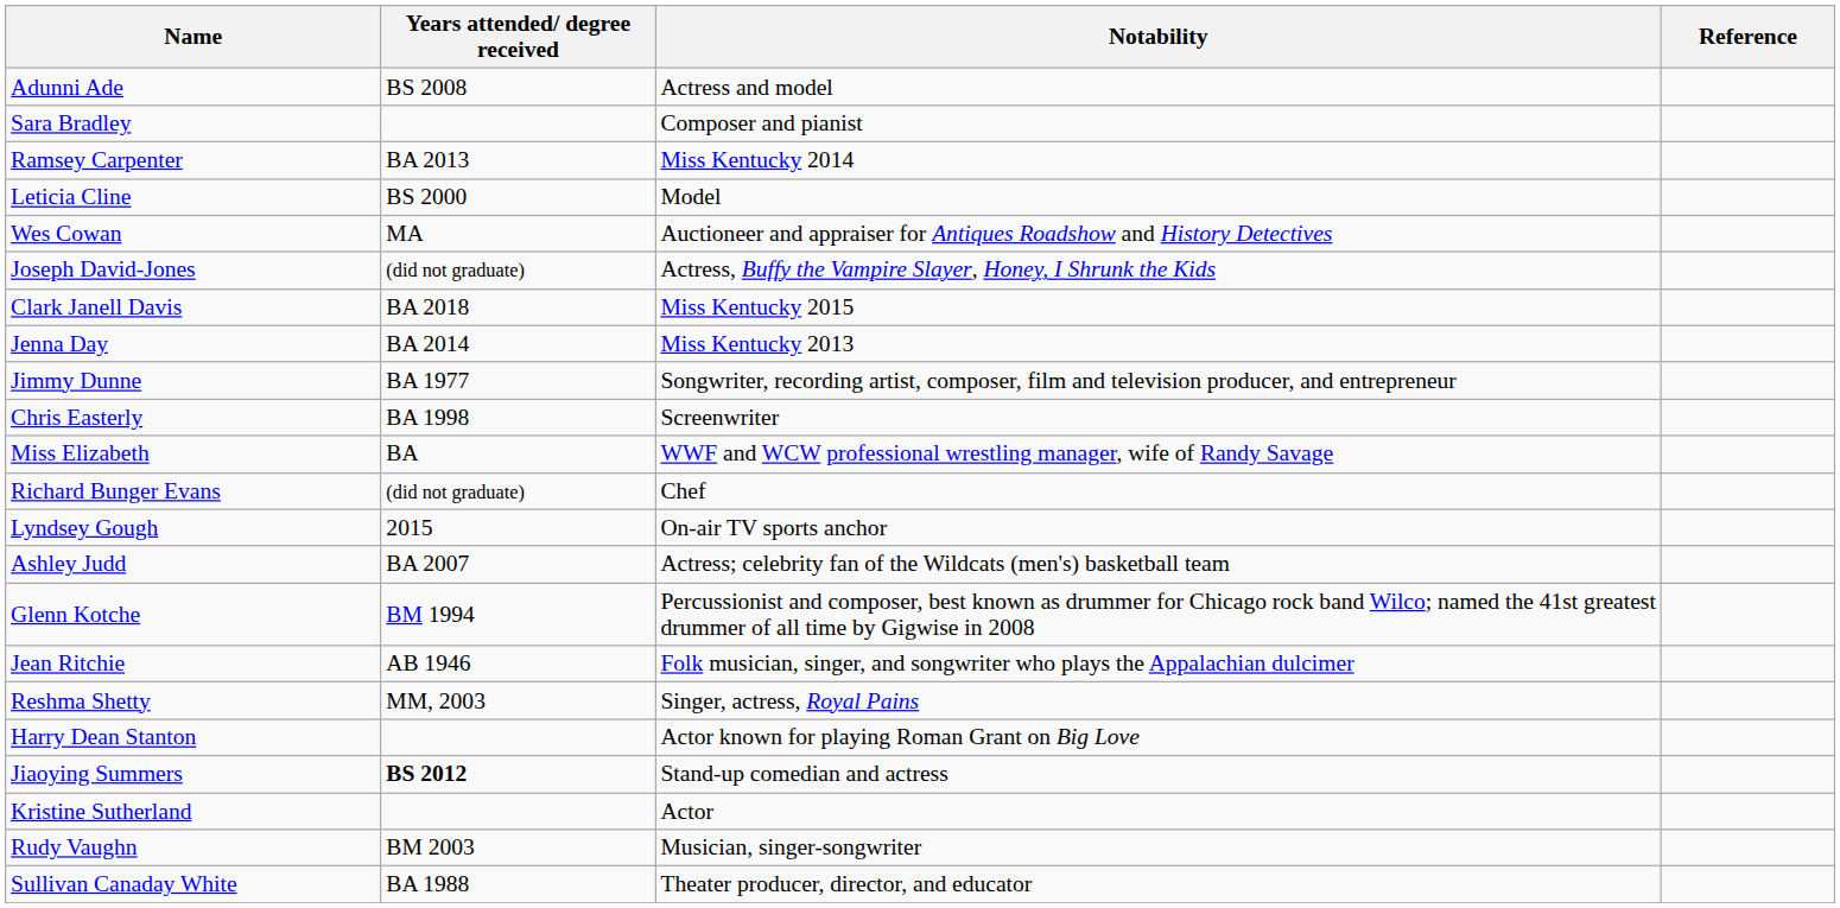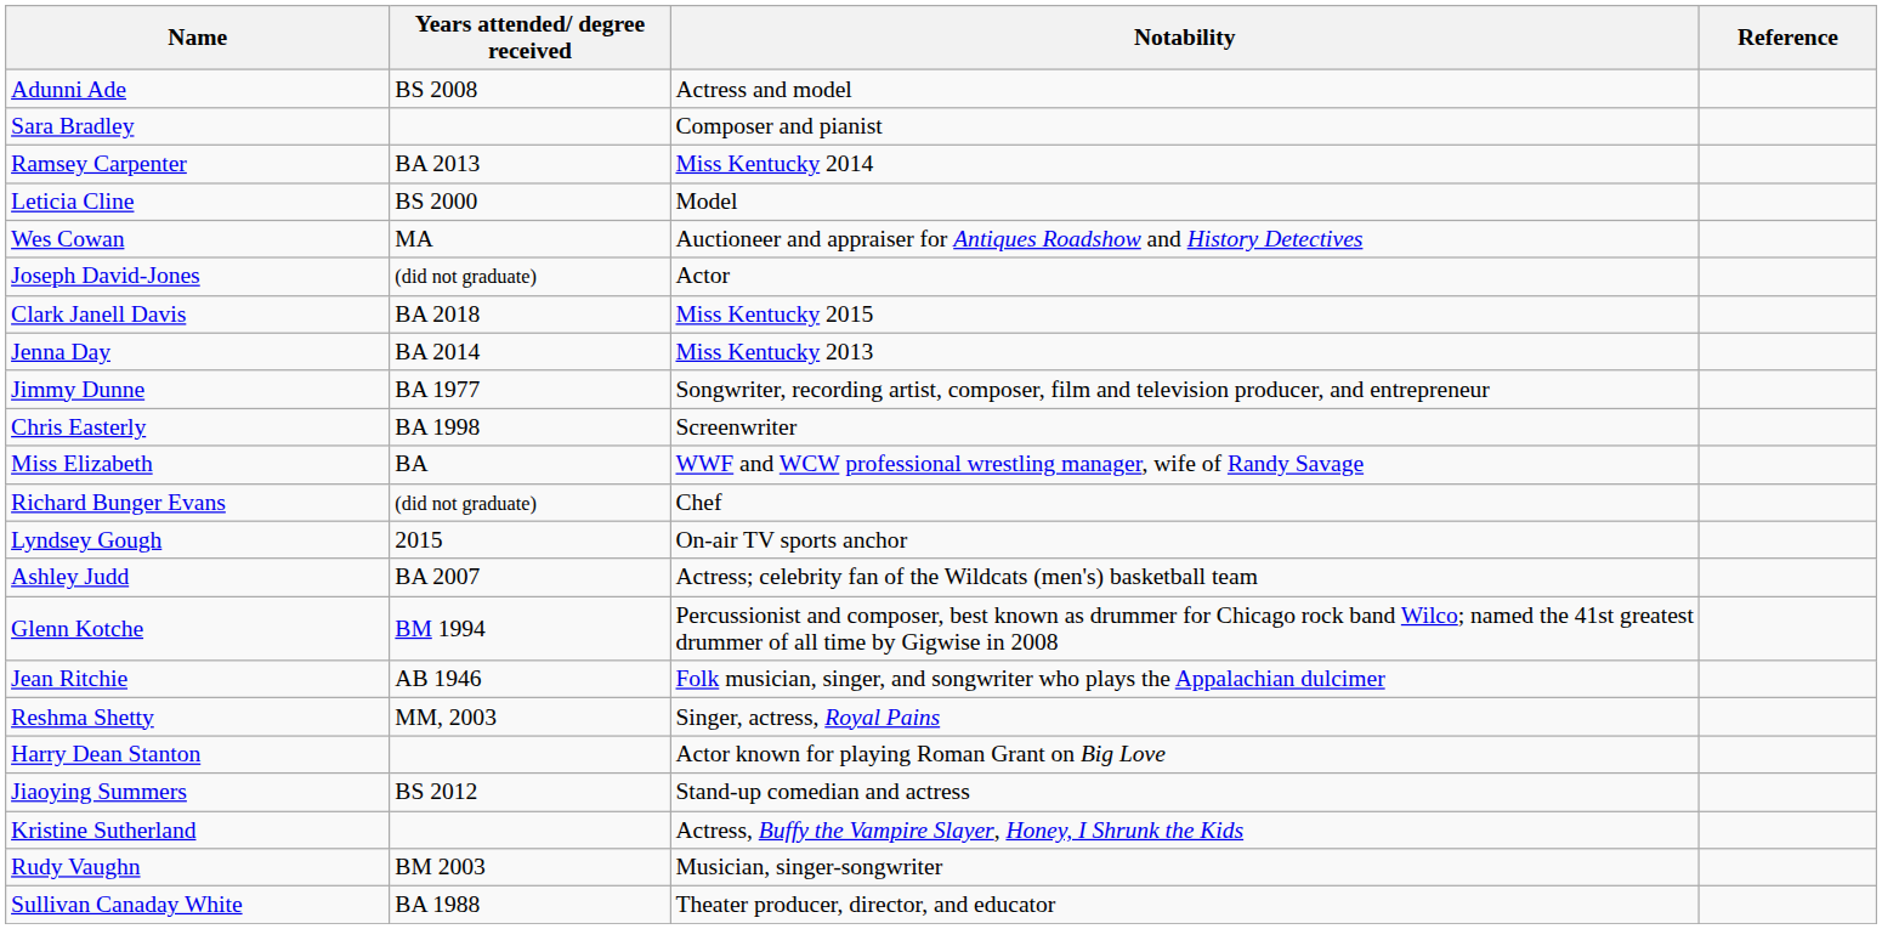 <table width="100%" class="wikitable sortable">
 <tr>
 <th style="width:*;">Name</th>
 <th style="width:15%;">Years attended/ degree received</th>
 <th style="width:55%;" class="unsortable">Notability</th>
 <th style="width:*;" class="unsortable">Reference</th>
 </tr>
 <tr>
 <td><a href='#'>Adunni Ade</a></td>
 <td>BS 2008</td>
 <td>Actress and model</td>
 <td></td>
 </tr>
 <tr>
 <td><a href='#'>Sara Bradley</a></td>
 <td></td>
 <td>Composer and pianist</td>
 <td></td>
 </tr>
 <tr>
 <td><a href='#'>Ramsey Carpenter</a></td>
 <td>BA 2013</td>
 <td><a href='#'>Miss Kentucky</a> 2014</td>
 <td></td>
 </tr>
 <tr>
 <td><a href='#'>Leticia Cline</a></td>
 <td>BS 2000</td>
 <td>Model</td>
 <td></td>
 </tr>
 <tr>
 <td><a href='#'>Wes Cowan</a></td>
 <td>MA</td>
 <td>Auctioneer and appraiser for <em><a href='#'>Antiques Roadshow</a></em> and <em><a href='#'>History Detectives</a></em></td>
 <td></td>
 </tr>
 <tr>
 <td><a href='#'>Joseph David-Jones</a></td>
 <td><small>(did not graduate)</small></td>
-<td>Actress, <em><a href='#'>Buffy the Vampire Slayer</a></em>, <em><a href='#'>Honey, I Shrunk the Kids</a></em></td>
+<td>Actor</td>
 <td></td>
 </tr>
 <tr>
 <td><a href='#'>Clark Janell Davis</a></td>
 <td>BA 2018</td>
 <td><a href='#'>Miss Kentucky</a> 2015</td>
 <td></td>
 </tr>
 <tr>
 <td><a href='#'>Jenna Day</a></td>
 <td>BA 2014</td>
 <td><a href='#'>Miss Kentucky</a> 2013</td>
 <td></td>
 </tr>
 <tr>
 <td><a href='#'>Jimmy Dunne</a></td>
 <td>BA 1977</td>
 <td>Songwriter, recording artist, composer, film and television producer, and entrepreneur</td>
 <td></td>
 </tr>
 <tr>
 <td><a href='#'>Chris Easterly</a></td>
 <td>BA 1998</td>
 <td>Screenwriter</td>
 <td></td>
 </tr>
 <tr>
 <td><a href='#'>Miss Elizabeth</a></td>
 <td>BA</td>
 <td><a href='#'>WWF</a> and <a href='#'>WCW</a> <a href='#'>professional wrestling manager</a>, wife of <a href='#'>Randy Savage</a></td>
 <td></td>
 </tr>
 <tr>
 <td><a href='#'>Richard Bunger Evans</a></td>
 <td><small>(did not graduate)</small></td>
 <td>Chef</td>
 <td></td>
 </tr>
 <tr>
 <td><a href='#'>Lyndsey Gough</a></td>
 <td>2015</td>
 <td>On-air TV sports anchor</td>
 <td></td>
 </tr>
 <tr>
 <td><a href='#'>Ashley Judd</a></td>
 <td>BA 2007</td>
 <td>Actress; celebrity fan of the Wildcats (men's) basketball team</td>
 <td></td>
 </tr>
 <tr>
 <td><a href='#'>Glenn Kotche</a></td>
 <td><a href='#'>BM</a> 1994</td>
 <td>Percussionist and composer, best known as drummer for Chicago rock band <a href='#'>Wilco</a>; named the 41st greatest drummer of all time by Gigwise in 2008</td>
 <td></td>
 </tr>
 <tr>
 <td><a href='#'>Jean Ritchie</a></td>
 <td>AB 1946</td>
 <td><a href='#'>Folk</a> musician, singer, and songwriter who plays the <a href='#'>Appalachian dulcimer</a></td>
 <td></td>
 </tr>
 <tr>
 <td><a href='#'>Reshma Shetty</a></td>
 <td>MM, 2003</td>
 <td>Singer, actress, <em><a href='#'>Royal Pains</a></em></td>
 <td></td>
 </tr>
 <tr>
 <td><a href='#'>Harry Dean Stanton</a></td>
 <td></td>
 <td>Actor known for playing Roman Grant on <em>Big Love</em></td>
 <td></td>
 </tr>
 <tr>
 <td><a href='#'>Jiaoying Summers</a></td>
-<td><strong>BS 2012</strong></td>
+<td>BS 2012</td>
 <td>Stand-up comedian and actress</td>
 <td></td>
 </tr>
 <tr>
 <td><a href='#'>Kristine Sutherland</a></td>
 <td></td>
-<td>Actor</td>
+<td>Actress, <em><a href='#'>Buffy the Vampire Slayer</a></em>, <em><a href='#'>Honey, I Shrunk the Kids</a></em></td>
 <td></td>
 </tr>
 <tr>
 <td><a href='#'>Rudy Vaughn</a></td>
 <td>BM 2003</td>
 <td>Musician, singer-songwriter</td>
 <td></td>
 </tr>
 <tr>
 <td style="white-space: nowrap;"><a href='#'>Sullivan Canaday White</a></td>
 <td>BA 1988</td>
 <td>Theater producer, director, and educator</td>
 <td></td>
 </tr>
 <tr>
 </tr>
 </table>
